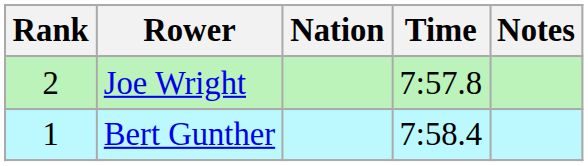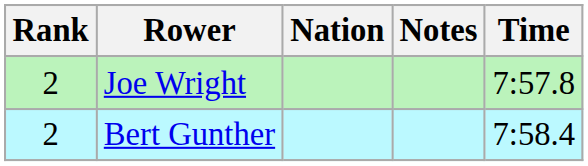 <table class="wikitable" style="text-align:center">
 <tr>
 <th>Rank</th>
 <th>Rower</th>
 <th>Nation</th>
+<th>Notes</th>
 <th>Time</th>
-<th>Notes</th>
 </tr>
 <tr bgcolor=bbf3bb>
 <td>2</td>
 <td align=left><a href='#'>Joe Wright</a></td>
 <td align=left></td>
+<td></td>
 <td>7:57.8</td>
-<td></td>
 </tr>
 <tr bgcolor=bbf9ff>
-<td>1</td>
+<td>2</td>
 <td align=left><a href='#'>Bert Gunther</a></td>
 <td align=left></td>
+<td></td>
 <td>7:58.4</td>
-<td></td>
 </tr>
 </table>
